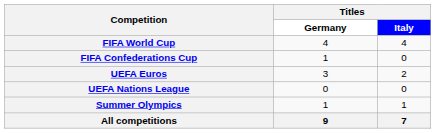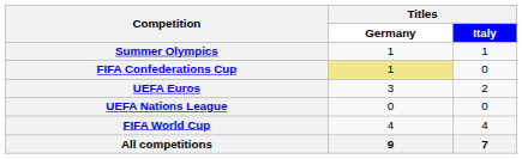 <table class="wikitable sortable" style="text-align:center; width:700px;">
 <tr>
 <th rowspan="2">Competition</th>
 <th colspan="2">Titles</th>
 </tr>
 <tr>
 <th style="color:#black; background-color:#fff;">Germany</th>
 <th style="color:#FFFFFF; background-color:#0000FF;">Italy</th>
 </tr>
 <tr>
-<th scope="row"><a href='#'>FIFA World Cup</a></th>
-<td>4</td>
-<td>4</td>
+<th><a href='#'>Summer Olympics</a></th>
+<td>1</td>
+<td>1</td>
 </tr>
 <tr>
 <th><a href='#'>FIFA Confederations Cup</a></th>
-<td>1</td>
+<td style="background: khaki;">1</td>
 <td>0</td>
 </tr>
 <tr>
 <th scope="row"><a href='#'>UEFA Euros</a></th>
 <td>3</td>
 <td>2</td>
 </tr>
 <tr>
 <th scope="row"><a href='#'>UEFA Nations League</a></th>
 <td>0</td>
 <td>0</td>
 </tr>
 <tr>
-<th><a href='#'>Summer Olympics</a></th>
-<td>1</td>
-<td>1</td>
+<th scope="row"><a href='#'>FIFA World Cup</a></th>
+<td>4</td>
+<td>4</td>
 </tr>
 <tr>
 <th scope="row">All competitions</th>
 <th>9</th>
 <th>7</th>
 </tr>
 </table>
